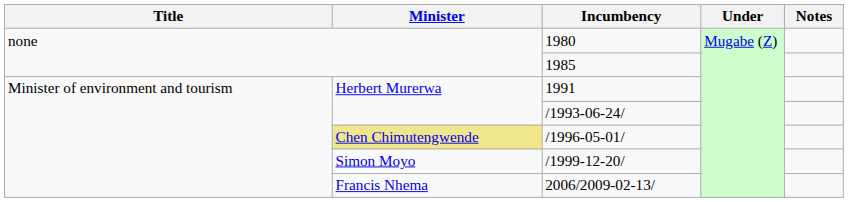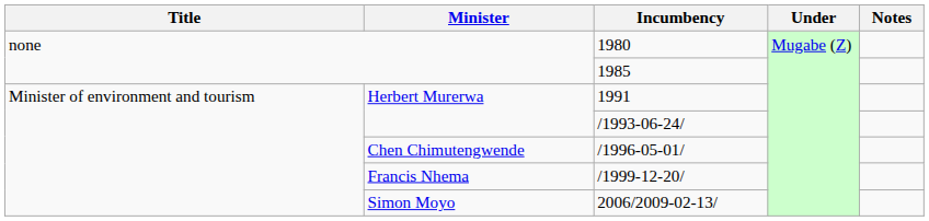 <table class="wikitable" style="width:100%;">
 <tr>
 <th>Title</th>
 <th style="width:25%;"><a href='#'>Minister</a></th>
 <th style="width:160px;">Incumbency</th>
 <th style="width:10%;">Under</th>
 <th style="width:7%;">Notes</th>
 </tr>
 <tr>
 <td colspan="2" rowspan="2" style="vertical-align:top;">none</td>
 <td>1980</td>
 <td rowspan="7"  style="background:#cfc; vertical-align:top;"><a href='#'>Mugabe</a> (<a href='#'>Z</a>)</td>
 <td></td>
 </tr>
 <tr>
 <td>1985</td>
 <td></td>
 </tr>
 <tr>
 <td rowspan="5" style="vertical-align:top;">Minister of environment and tourism</td>
 <td rowspan="2" style="vertical-align:top;"><a href='#'>Herbert Murerwa</a></td>
 <td>1991</td>
 <td></td>
 </tr>
 <tr>
 <td>/1993-06-24/</td>
 <td></td>
 </tr>
 <tr>
-<td style="background: khaki;"><a href='#'>Chen Chimutengwende</a></td>
+<td><a href='#'>Chen Chimutengwende</a></td>
 <td>/1996-05-01/</td>
 <td></td>
 </tr>
 <tr>
-<td><a href='#'>Simon Moyo</a></td>
+<td><a href='#'>Francis Nhema</a></td>
 <td>/1999-12-20/</td>
 <td></td>
 </tr>
 <tr>
-<td><a href='#'>Francis Nhema</a></td>
+<td><a href='#'>Simon Moyo</a></td>
 <td>2006/2009-02-13/</td>
 <td></td>
 </tr>
 </table>
